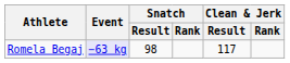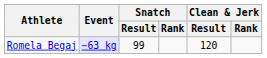 <table class="wikitable" style="font-size:90%">
 <tr>
 <th rowspan="2">Athlete</th>
 <th rowspan="2">Event</th>
 <th colspan="2">Snatch</th>
 <th colspan="2">Clean & Jerk</th>
 </tr>
 <tr>
 <th>Result</th>
 <th>Rank</th>
 <th>Result</th>
 <th>Rank</th>
 </tr>
 <tr align=center>
 <td align=left><a href='#'>Romela Begaj</a></td>
 <td align=left style="background: lavender;"><a href='#'>−63 kg</a></td>
-<td>98</td>
+<td>99</td>
 <td></td>
-<td>117</td>
+<td>120</td>
 <td></td>
 </tr>
 </table>
